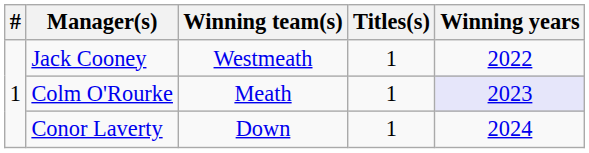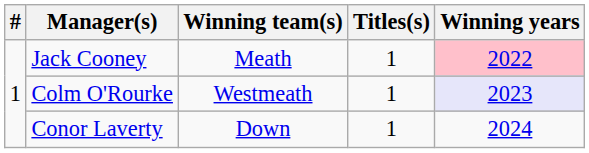 <table class="wikitable sortable" style="text-align:center">
 <tr>
 <th>#</th>
 <th>Manager(s)</th>
 <th>Winning team(s)</th>
 <th>Titles(s)</th>
 <th>Winning years</th>
 </tr>
 <tr>
 <td rowspan="3">1</td>
 <td style="text-align:left"> <a href='#'>Jack Cooney</a></td>
-<td><a href='#'>Westmeath</a></td>
+<td><a href='#'>Meath</a></td>
 <td>1</td>
-<td><a href='#'>2022</a></td>
+<td style="background: pink;"><a href='#'>2022</a></td>
 </tr>
 <tr>
 <td style="text-align:left"> <a href='#'>Colm O'Rourke</a></td>
-<td><a href='#'>Meath</a></td>
+<td><a href='#'>Westmeath</a></td>
 <td>1</td>
 <td style="background: lavender;"><a href='#'>2023</a></td>
 </tr>
 <tr>
 <td style="text-align:left"> <a href='#'>Conor Laverty</a></td>
 <td><a href='#'>Down</a></td>
 <td>1</td>
 <td><a href='#'>2024</a></td>
 </tr>
 </table>
